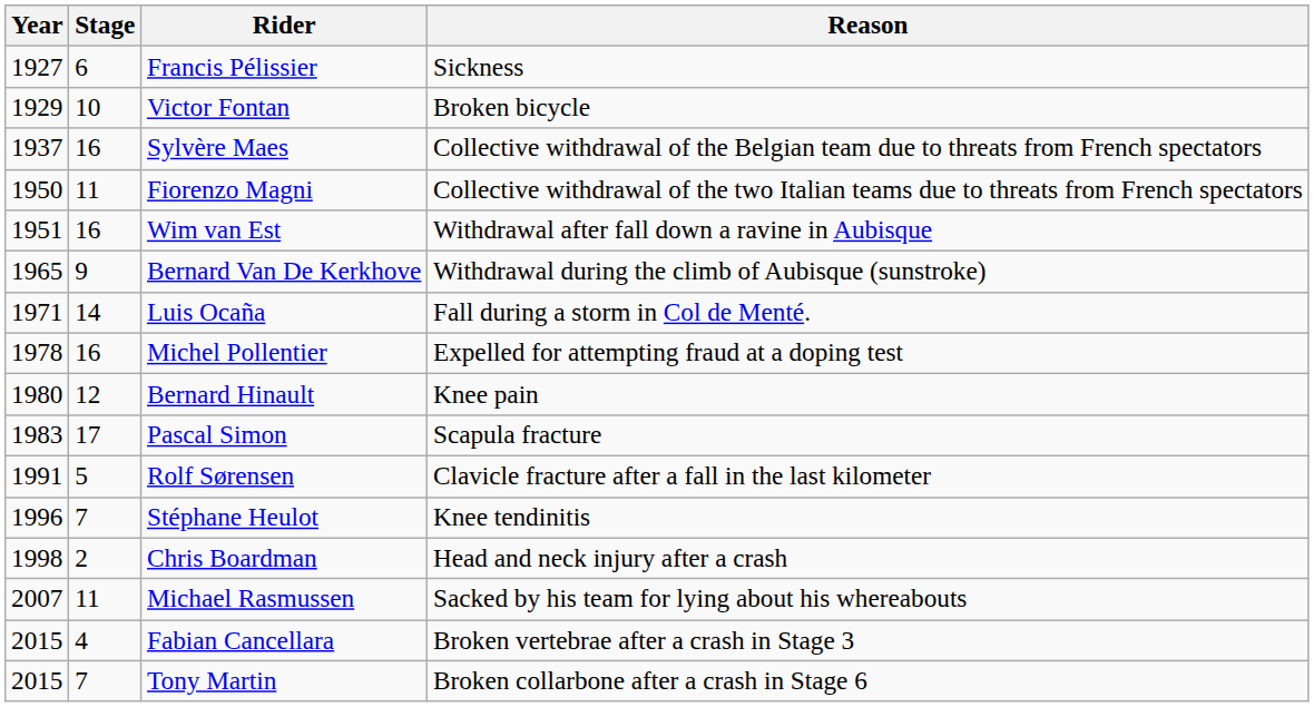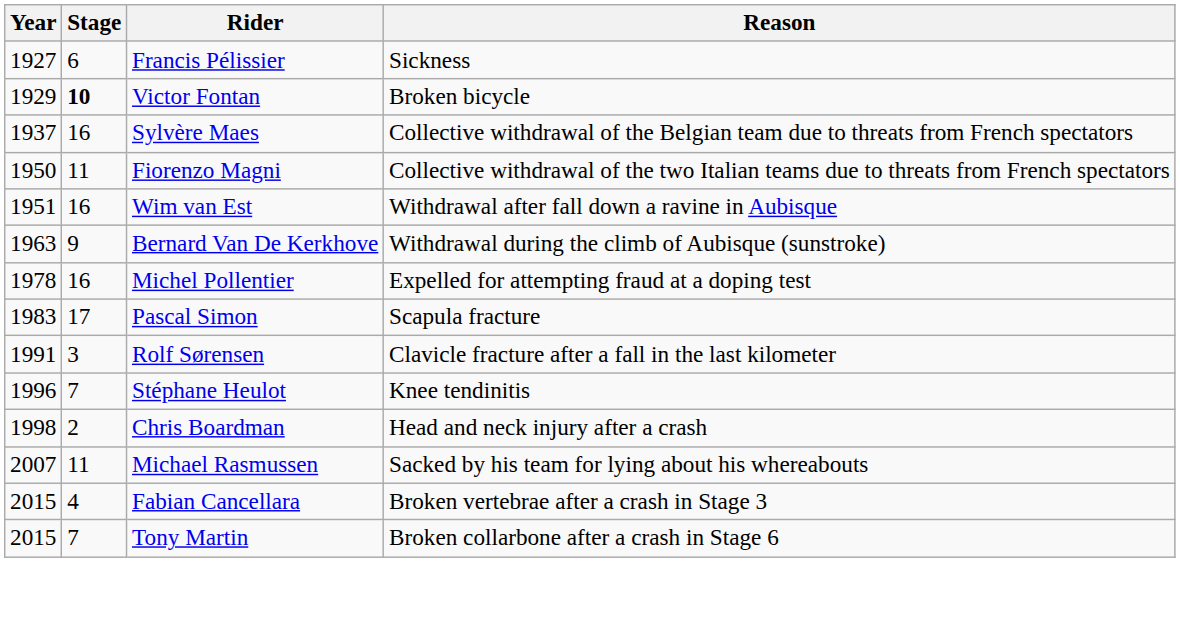 <table class="wikitable">
 <tr>
 <th>Year</th>
 <th>Stage</th>
 <th>Rider</th>
 <th>Reason</th>
 </tr>
 <tr>
 <td>1927</td>
 <td>6</td>
 <td> <a href='#'>Francis Pélissier</a></td>
 <td>Sickness</td>
 </tr>
 <tr>
 <td>1929</td>
-<td>10</td>
+<td><strong>10</strong></td>
 <td> <a href='#'>Victor Fontan</a></td>
 <td>Broken bicycle</td>
 </tr>
 <tr>
 <td>1937</td>
 <td>16</td>
 <td> <a href='#'>Sylvère Maes</a></td>
 <td>Collective withdrawal of the Belgian team due to threats from French spectators</td>
 </tr>
 <tr>
 <td>1950</td>
 <td>11</td>
 <td> <a href='#'>Fiorenzo Magni</a></td>
 <td>Collective withdrawal of the two Italian teams due to threats from French spectators</td>
 </tr>
 <tr>
 <td>1951</td>
 <td>16</td>
 <td> <a href='#'>Wim van Est</a></td>
 <td>Withdrawal after fall down a ravine in <a href='#'>Aubisque</a></td>
 </tr>
 <tr>
-<td>1965</td>
+<td>1963</td>
 <td>9</td>
 <td> <a href='#'>Bernard Van De Kerkhove</a></td>
 <td>Withdrawal during the climb of Aubisque (sunstroke)</td>
-</tr>
-<tr>
-<td>1971</td>
-<td>14</td>
-<td> <a href='#'>Luis Ocaña</a></td>
-<td>Fall during a storm in <a href='#'>Col de Menté</a>.</td>
 </tr>
 <tr>
 <td>1978</td>
 <td>16</td>
 <td> <a href='#'>Michel Pollentier</a></td>
 <td>Expelled for attempting fraud at a doping test</td>
-</tr>
-<tr>
-<td>1980</td>
-<td>12</td>
-<td> <a href='#'>Bernard Hinault</a></td>
-<td>Knee pain</td>
 </tr>
 <tr>
 <td>1983</td>
 <td>17</td>
 <td> <a href='#'>Pascal Simon</a></td>
 <td>Scapula fracture</td>
 </tr>
 <tr>
 <td>1991</td>
-<td>5</td>
+<td>3</td>
 <td> <a href='#'>Rolf Sørensen</a></td>
 <td>Clavicle fracture after a fall in the last kilometer</td>
 </tr>
 <tr>
 <td>1996</td>
 <td>7</td>
 <td> <a href='#'>Stéphane Heulot</a></td>
 <td>Knee tendinitis</td>
 </tr>
 <tr>
 <td>1998</td>
 <td>2</td>
 <td> <a href='#'>Chris Boardman</a></td>
 <td>Head and neck injury after a crash</td>
 </tr>
 <tr>
 <td>2007</td>
 <td>11</td>
 <td> <a href='#'>Michael Rasmussen</a></td>
 <td>Sacked by his team for lying about his whereabouts</td>
 </tr>
 <tr>
 <td>2015</td>
 <td>4</td>
 <td> <a href='#'>Fabian Cancellara</a></td>
 <td>Broken vertebrae after a crash in Stage 3</td>
 </tr>
 <tr>
 <td>2015</td>
 <td>7</td>
 <td> <a href='#'>Tony Martin</a></td>
 <td>Broken collarbone after a crash in Stage 6</td>
 </tr>
 </table>
